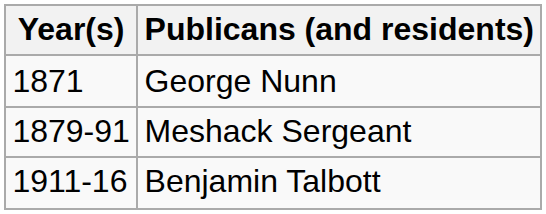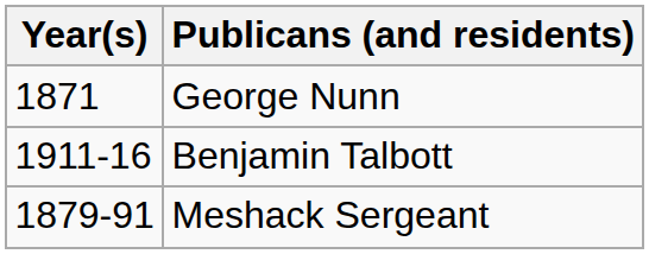 <table class="wikitable">
 <tr>
 <th>Year(s)</th>
 <th>Publicans (and residents)</th>
 </tr>
 <tr>
 <td>1871</td>
 <td>George Nunn</td>
 </tr>
 <tr>
+<td>1911-16</td>
+<td>Benjamin Talbott</td>
+</tr>
+<tr>
 <td>1879-91</td>
 <td>Meshack Sergeant</td>
 </tr>
-<tr>
-<td>1911-16</td>
-<td>Benjamin Talbott</td>
-</tr>
 </table>
